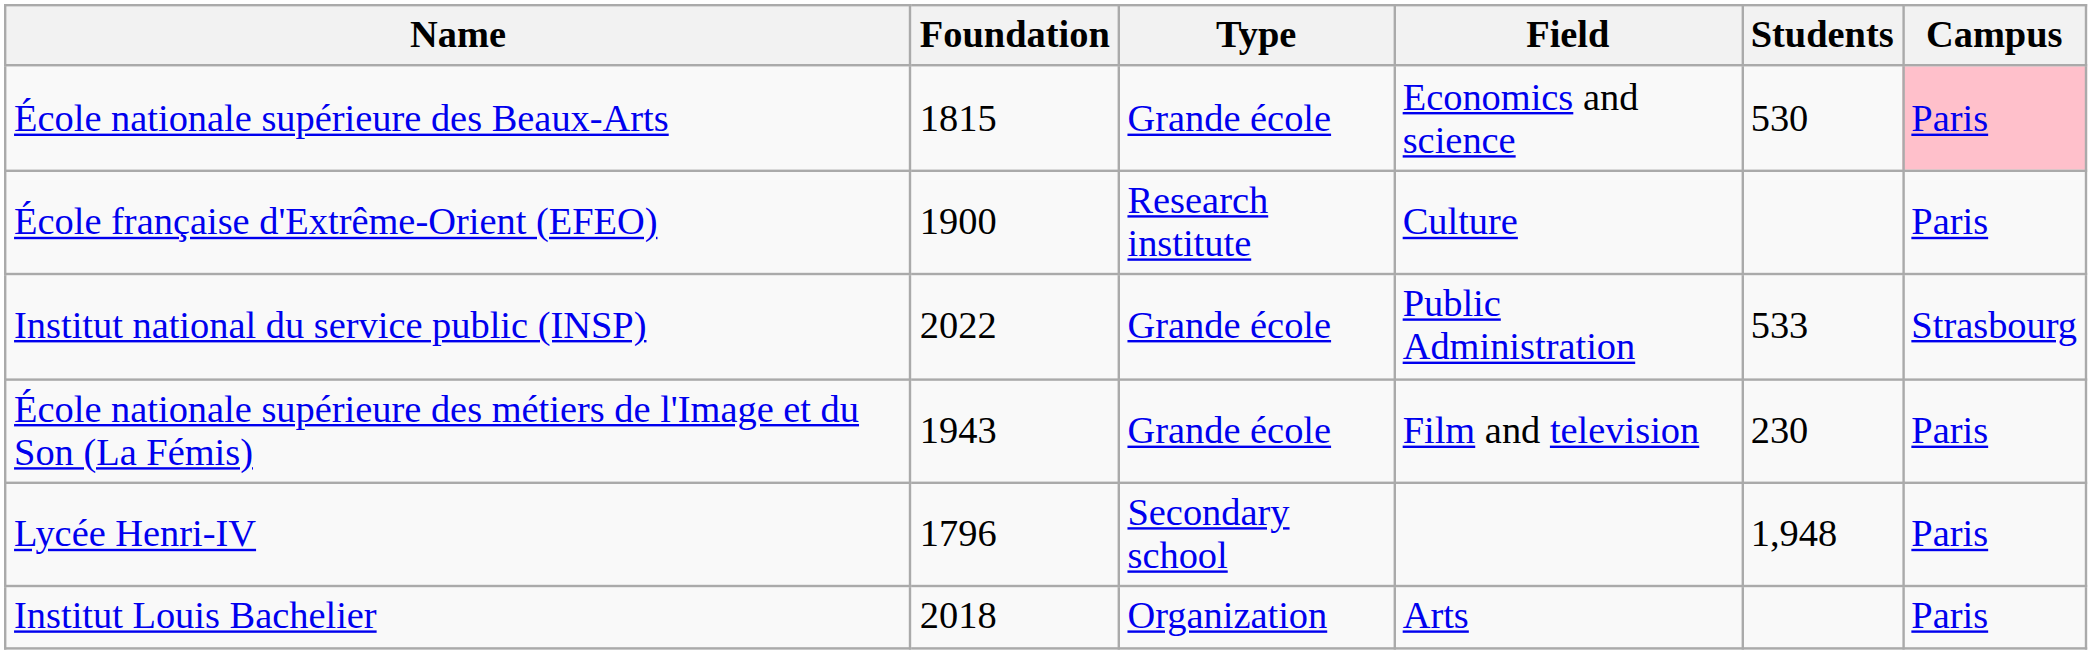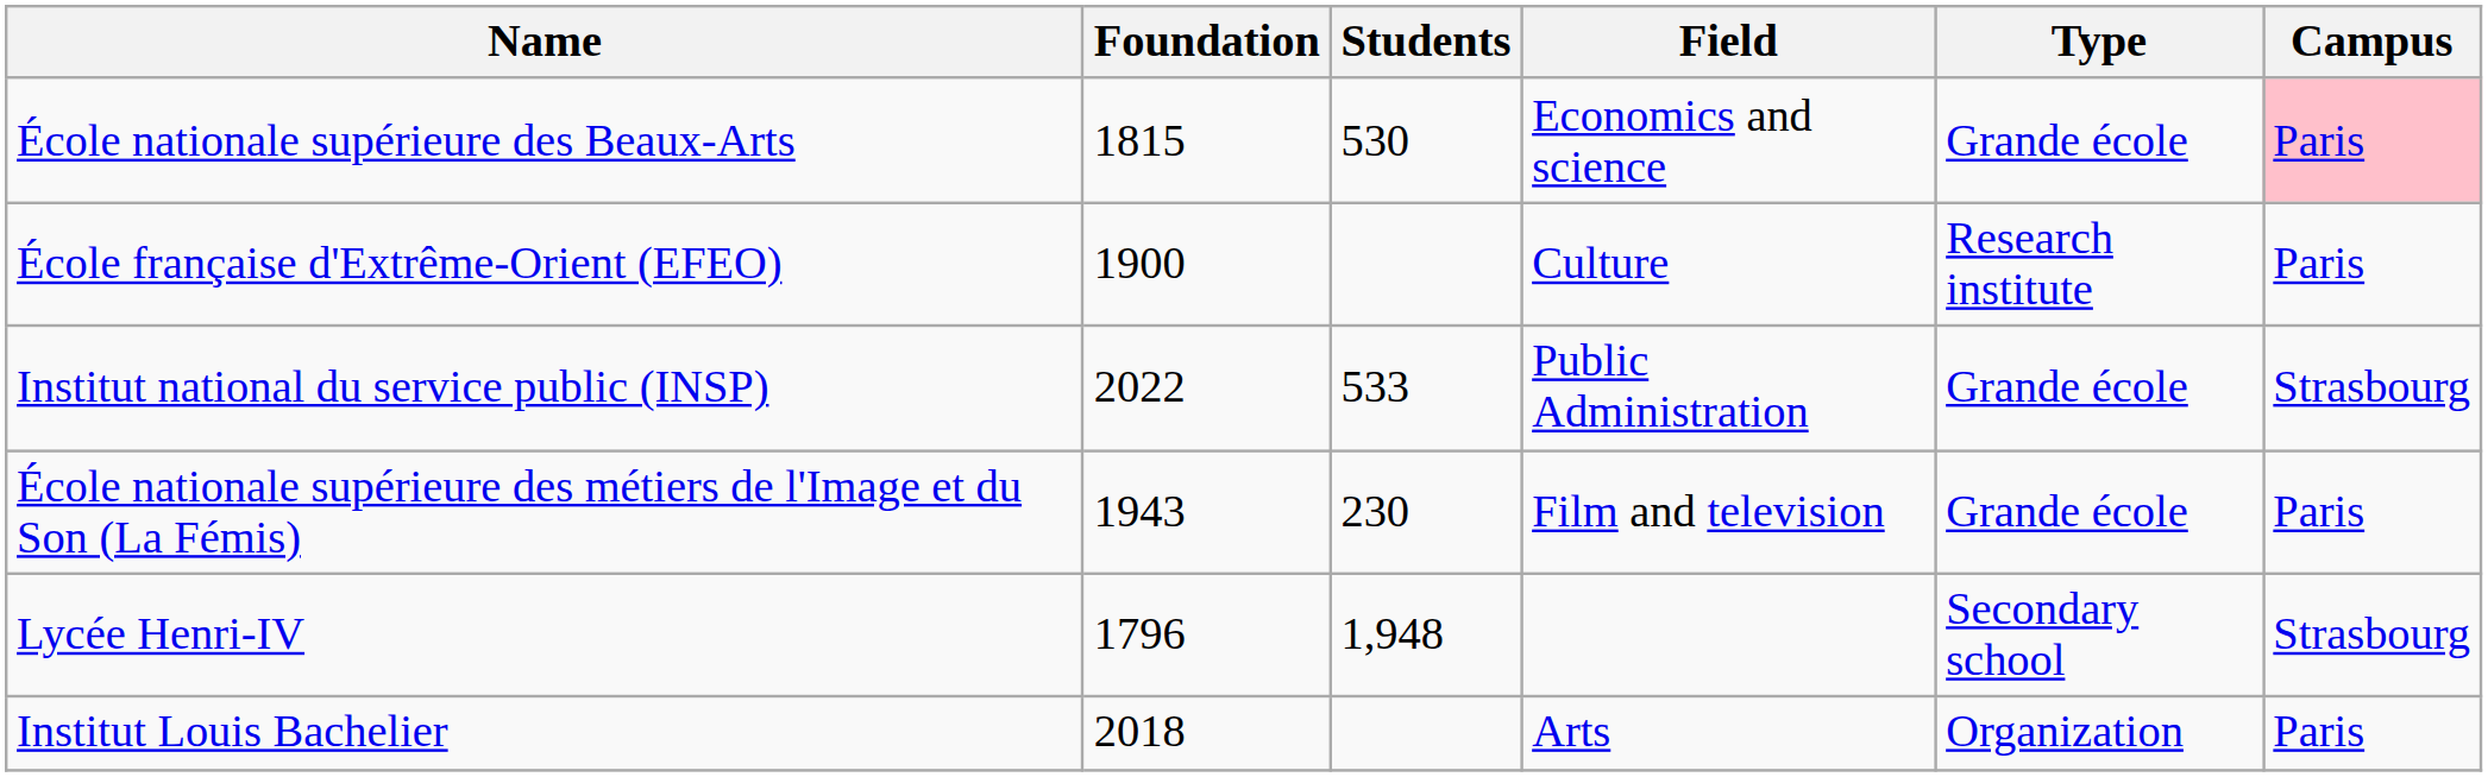 <table class="wikitable sortable">
 <tr>
 <th>Name</th>
 <th>Foundation</th>
+<th>Students</th>
+<th>Field</th>
 <th>Type</th>
-<th>Field</th>
-<th>Students</th>
 <th>Campus</th>
 </tr>
 <tr>
 <td><a href='#'>École nationale supérieure des Beaux-Arts</a></td>
 <td>1815</td>
+<td>530</td>
+<td><a href='#'>Economics</a> and <a href='#'>science</a></td>
 <td><a href='#'>Grande école</a></td>
-<td><a href='#'>Economics</a> and <a href='#'>science</a></td>
-<td>530</td>
 <td style="background: pink;"><a href='#'>Paris</a></td>
 </tr>
 <tr>
 <td><a href='#'>École française d'Extrême-Orient (EFEO)</a></td>
 <td>1900</td>
+<td></td>
+<td><a href='#'>Culture</a></td>
 <td><a href='#'>Research institute</a></td>
-<td><a href='#'>Culture</a></td>
-<td></td>
 <td><a href='#'>Paris</a></td>
 </tr>
 <tr>
 <td><a href='#'>Institut national du service public (INSP)</a></td>
 <td>2022</td>
+<td>533</td>
+<td><a href='#'>Public Administration</a></td>
 <td><a href='#'>Grande école</a></td>
-<td><a href='#'>Public Administration</a></td>
-<td>533</td>
 <td><a href='#'>Strasbourg</a></td>
 </tr>
 <tr>
 <td><a href='#'>École nationale supérieure des métiers de l'Image et du Son (La Fémis)</a></td>
 <td>1943</td>
+<td>230</td>
+<td><a href='#'>Film</a> and <a href='#'>television</a></td>
 <td><a href='#'>Grande école</a></td>
-<td><a href='#'>Film</a> and <a href='#'>television</a></td>
-<td>230</td>
 <td><a href='#'>Paris</a></td>
 </tr>
 <tr>
 <td><a href='#'>Lycée Henri-IV</a></td>
 <td>1796</td>
+<td>1,948</td>
+<td></td>
 <td><a href='#'>Secondary school</a></td>
-<td></td>
-<td>1,948</td>
-<td><a href='#'>Paris</a></td>
+<td><a href='#'>Strasbourg</a></td>
 </tr>
 <tr>
 <td><a href='#'>Institut Louis Bachelier</a></td>
 <td>2018</td>
+<td></td>
+<td><a href='#'>Arts</a></td>
 <td><a href='#'>Organization</a></td>
-<td><a href='#'>Arts</a></td>
-<td></td>
 <td><a href='#'>Paris</a></td>
 </tr>
 </table>
